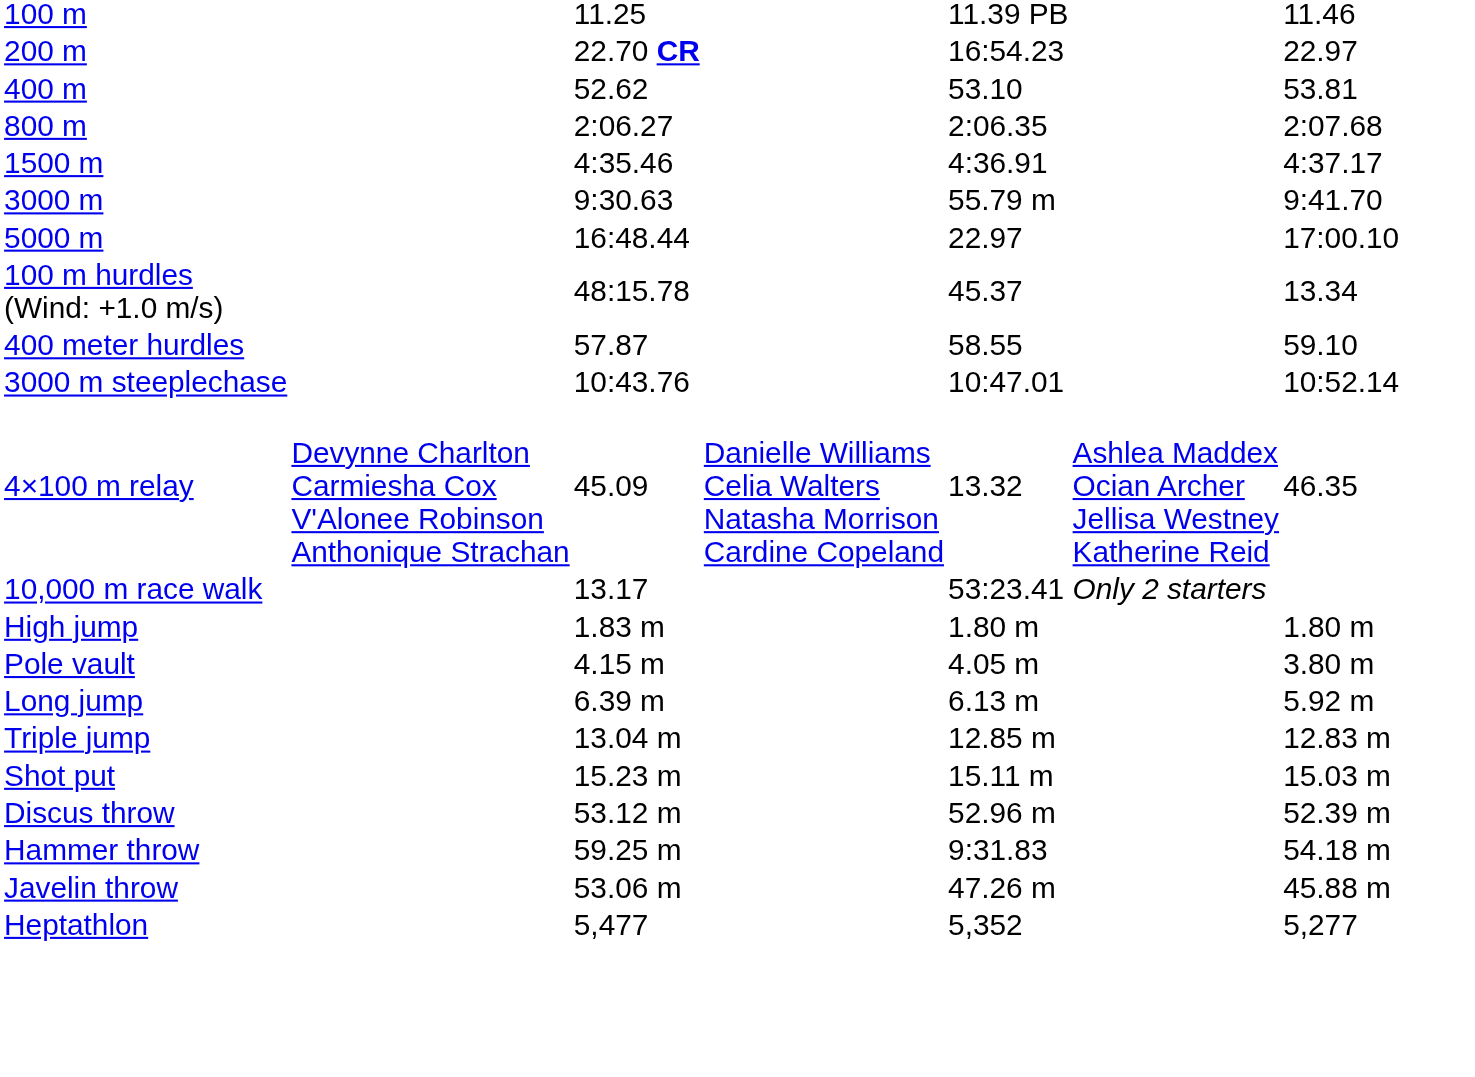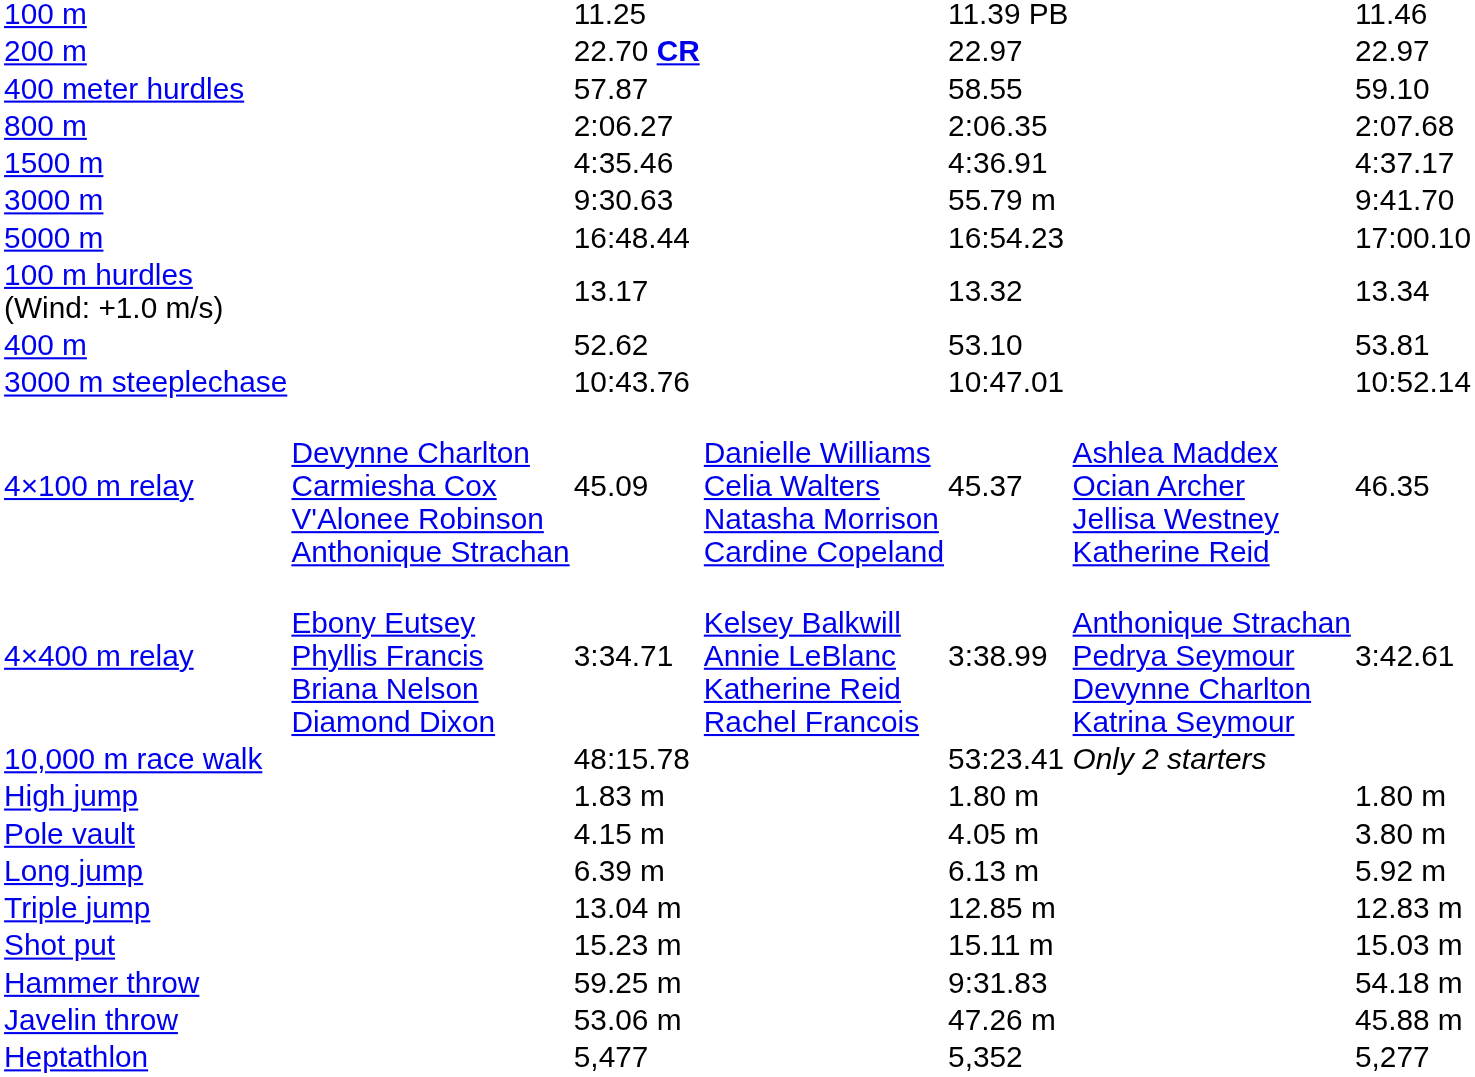 <table style="border-collapse: collapse; font-size: 90%;" >
 <tr>
 <td><a href='#'>100 m</a> </td>
 <td></td>
 <td>11.25</td>
 <td></td>
 <td>11.39 PB</td>
 <td></td>
 <td>11.46</td>
 </tr>
 <tr>
 <td><a href='#'>200 m</a> </td>
 <td></td>
 <td>22.70 <strong><a href='#'>CR</a></strong></td>
 <td></td>
-<td>16:54.23</td>
+<td>22.97</td>
 <td></td>
 <td>22.97</td>
 </tr>
 <tr>
-<td><a href='#'>400 m</a></td>
+<td><a href='#'>400 meter hurdles</a></td>
 <td></td>
-<td>52.62</td>
+<td>57.87</td>
 <td></td>
-<td>53.10</td>
+<td>58.55</td>
 <td></td>
-<td>53.81</td>
+<td>59.10</td>
 </tr>
 <tr>
 <td><a href='#'>800 m</a></td>
 <td></td>
 <td>2:06.27</td>
 <td></td>
 <td>2:06.35</td>
 <td></td>
 <td>2:07.68</td>
 </tr>
 <tr>
 <td><a href='#'>1500 m</a></td>
 <td></td>
 <td>4:35.46</td>
 <td></td>
 <td>4:36.91</td>
 <td></td>
 <td>4:37.17</td>
 </tr>
 <tr>
 <td><a href='#'>3000 m</a></td>
 <td></td>
 <td>9:30.63</td>
 <td></td>
 <td>55.79 m</td>
 <td></td>
 <td>9:41.70</td>
 </tr>
 <tr>
 <td><a href='#'>5000 m</a></td>
 <td></td>
 <td>16:48.44</td>
 <td></td>
-<td>22.97</td>
+<td>16:54.23</td>
 <td></td>
 <td>17:00.10</td>
 </tr>
 <tr>
 <td><a href='#'>100 m hurdles</a><br>(Wind: +1.0 m/s)</td>
 <td></td>
-<td>48:15.78</td>
+<td>13.17</td>
 <td></td>
-<td>45.37</td>
+<td>13.32</td>
 <td></td>
 <td>13.34</td>
 </tr>
 <tr>
-<td><a href='#'>400 meter hurdles</a></td>
+<td><a href='#'>400 m</a></td>
 <td></td>
-<td>57.87</td>
+<td>52.62</td>
 <td></td>
-<td>58.55</td>
+<td>53.10</td>
 <td></td>
-<td>59.10</td>
+<td>53.81</td>
 </tr>
 <tr>
 <td><a href='#'>3000 m steeplechase</a></td>
 <td></td>
 <td>10:43.76</td>
 <td></td>
 <td>10:47.01</td>
 <td></td>
 <td>10:52.14</td>
 </tr>
 <tr>
 <td><a href='#'>4×100 m relay</a></td>
 <td><br><a href='#'>Devynne Charlton</a><br><a href='#'>Carmiesha Cox</a><br><a href='#'>V'Alonee Robinson</a><br><a href='#'>Anthonique Strachan</a></td>
 <td>45.09</td>
 <td><br><a href='#'>Danielle Williams</a><br><a href='#'>Celia Walters</a><br><a href='#'>Natasha Morrison</a><br><a href='#'>Cardine Copeland</a></td>
-<td>13.32</td>
+<td>45.37</td>
 <td><br><a href='#'>Ashlea Maddex</a><br><a href='#'>Ocian Archer</a><br><a href='#'>Jellisa Westney</a><br><a href='#'>Katherine Reid</a></td>
 <td>46.35</td>
 </tr>
 <tr>
+<td><a href='#'>4×400 m relay</a></td>
+<td><br><a href='#'>Ebony Eutsey</a><br><a href='#'>Phyllis Francis</a><br><a href='#'>Briana Nelson</a><br><a href='#'>Diamond Dixon</a></td>
+<td>3:34.71</td>
+<td><br><a href='#'>Kelsey Balkwill</a><br><a href='#'>Annie LeBlanc</a><br><a href='#'>Katherine Reid</a><br><a href='#'>Rachel Francois</a></td>
+<td>3:38.99</td>
+<td><br><a href='#'>Anthonique Strachan</a><br><a href='#'>Pedrya Seymour</a><br><a href='#'>Devynne Charlton</a><br><a href='#'>Katrina Seymour</a></td>
+<td>3:42.61</td>
+</tr>
+<tr>
 <td><a href='#'>10,000 m race walk</a></td>
 <td></td>
-<td>13.17</td>
+<td>48:15.78</td>
 <td></td>
 <td>53:23.41</td>
 <td><em>Only 2 starters</em></td>
 <td></td>
 </tr>
 <tr>
 <td><a href='#'>High jump</a></td>
 <td></td>
 <td>1.83 m</td>
 <td></td>
 <td>1.80 m</td>
 <td></td>
 <td>1.80 m</td>
 </tr>
 <tr>
 <td><a href='#'>Pole vault</a></td>
 <td></td>
 <td>4.15 m</td>
 <td></td>
 <td>4.05 m</td>
 <td></td>
 <td>3.80 m</td>
 </tr>
 <tr>
 <td><a href='#'>Long jump</a></td>
 <td></td>
 <td>6.39 m</td>
 <td></td>
 <td>6.13 m</td>
 <td></td>
 <td>5.92 m</td>
 </tr>
 <tr>
 <td><a href='#'>Triple jump</a></td>
 <td></td>
 <td>13.04 m</td>
 <td></td>
 <td>12.85 m</td>
 <td></td>
 <td>12.83 m</td>
 </tr>
 <tr>
 <td><a href='#'>Shot put</a></td>
 <td></td>
 <td>15.23 m</td>
 <td></td>
 <td>15.11 m</td>
 <td></td>
 <td>15.03 m</td>
 </tr>
 <tr>
-<td><a href='#'>Discus throw</a></td>
-<td></td>
-<td>53.12 m</td>
-<td></td>
-<td>52.96 m</td>
-<td></td>
-<td>52.39 m</td>
-</tr>
-<tr>
 <td><a href='#'>Hammer throw</a></td>
 <td></td>
 <td>59.25 m</td>
 <td></td>
 <td>9:31.83</td>
 <td></td>
 <td>54.18 m</td>
 </tr>
 <tr>
 <td><a href='#'>Javelin throw</a></td>
 <td></td>
 <td>53.06 m</td>
 <td></td>
 <td>47.26 m</td>
 <td></td>
 <td>45.88 m</td>
 </tr>
 <tr>
 <td><a href='#'>Heptathlon</a></td>
 <td></td>
 <td>5,477</td>
 <td></td>
 <td>5,352</td>
 <td></td>
 <td>5,277</td>
 </tr>
 </table>
